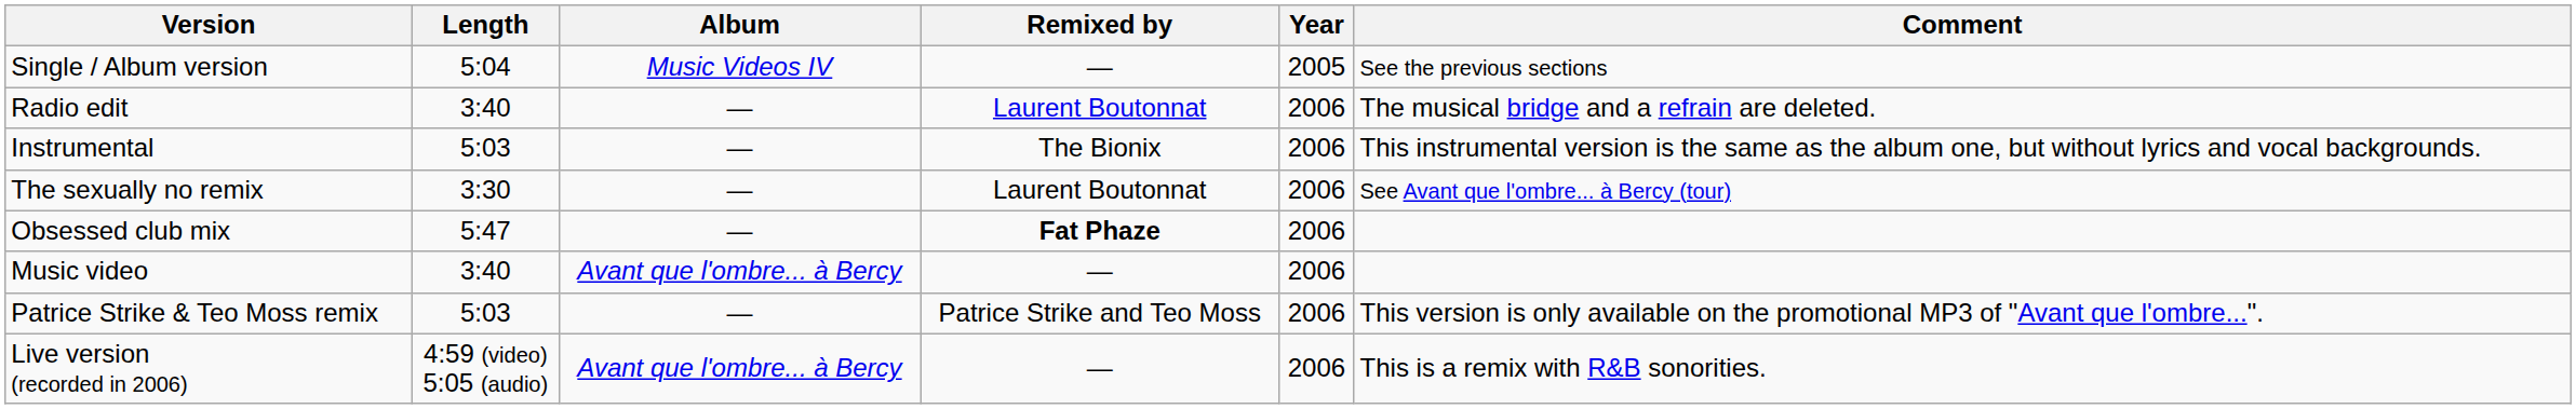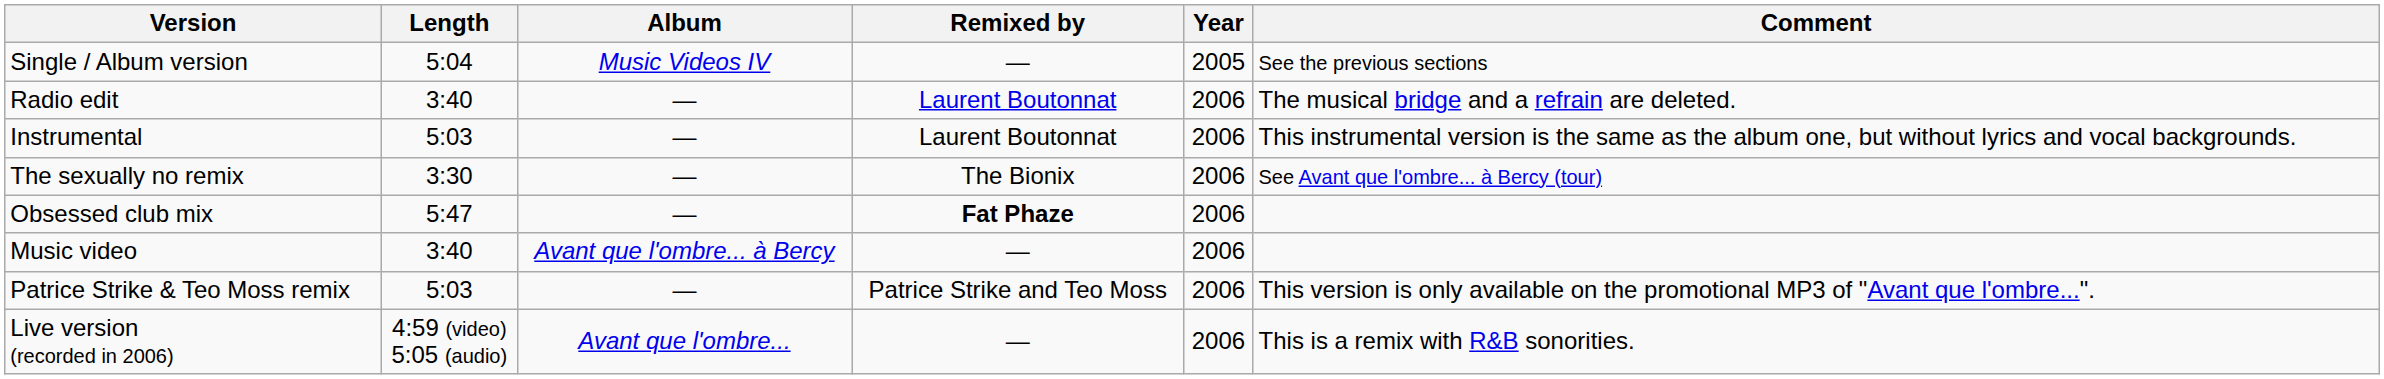 <table class="wikitable sortable" style="width:100%;">
 <tr>
 <th>Version</th>
 <th>Length</th>
 <th>Album</th>
 <th>Remixed by</th>
 <th>Year</th>
 <th>Comment</th>
 </tr>
 <tr>
 <td>Single / Album version</td>
 <td style="text-align:center;">5:04</td>
 <td style="text-align:center;"><em><a href='#'>Music Videos IV</a></em></td>
 <td style="text-align:center;">—</td>
 <td style="text-align:center;">2005</td>
 <td><small>See the previous sections</small></td>
 </tr>
 <tr>
 <td>Radio edit</td>
 <td style="text-align:center;">3:40</td>
 <td style="text-align:center;">—</td>
 <td style="text-align:center;"><a href='#'>Laurent Boutonnat</a></td>
 <td style="text-align:center;">2006</td>
 <td>The musical <a href='#'>bridge</a> and a <a href='#'>refrain</a> are deleted.</td>
 </tr>
 <tr>
 <td>Instrumental</td>
 <td style="text-align:center;">5:03</td>
 <td style="text-align:center;">—</td>
-<td style="text-align:center;">The Bionix</td>
+<td style="text-align:center;">Laurent Boutonnat</td>
 <td style="text-align:center;">2006</td>
 <td>This instrumental version is the same as the album one, but without lyrics and vocal backgrounds.</td>
 </tr>
 <tr>
 <td>The sexually no remix</td>
 <td style="text-align:center;">3:30</td>
 <td style="text-align:center;">—</td>
-<td style="text-align:center;">Laurent Boutonnat</td>
+<td style="text-align:center;">The Bionix</td>
 <td style="text-align:center;">2006</td>
 <td><small>See <a href='#'>Avant que l'ombre... à Bercy (tour)</a></small></td>
 </tr>
 <tr>
 <td>Obsessed club mix</td>
 <td style="text-align:center;">5:47</td>
 <td style="text-align:center;">—</td>
 <td style="text-align:center;"><strong>Fat Phaze</strong></td>
 <td style="text-align:center;">2006</td>
 <td></td>
 </tr>
 <tr>
 <td>Music video</td>
 <td style="text-align:center;">3:40</td>
 <td style="text-align:center;"><em><a href='#'>Avant que l'ombre... à Bercy</a></em></td>
 <td style="text-align:center;">—</td>
 <td style="text-align:center;">2006</td>
 <td></td>
 </tr>
 <tr>
 <td>Patrice Strike & Teo Moss remix</td>
 <td style="text-align:center;">5:03</td>
 <td style="text-align:center;">—</td>
 <td style="text-align:center;">Patrice Strike and Teo Moss</td>
 <td style="text-align:center;">2006</td>
 <td>This version is only available on the promotional MP3 of "<a href='#'>Avant que l'ombre...</a>".</td>
 </tr>
 <tr>
 <td>Live version <br><small>(recorded in 2006)</small></td>
 <td style="text-align:center;">4:59 <small>(video)</small> <br> 5:05 <small>(audio)</small></td>
-<td style="text-align:center;"><em><a href='#'>Avant que l'ombre... à Bercy</a></em></td>
+<td style="text-align:center;"><em><a href='#'>Avant que l'ombre...</a></em></td>
 <td style="text-align:center;">—</td>
 <td style="text-align:center;">2006</td>
 <td>This is a remix with <a href='#'>R&B</a> sonorities.</td>
 </tr>
 </table>
